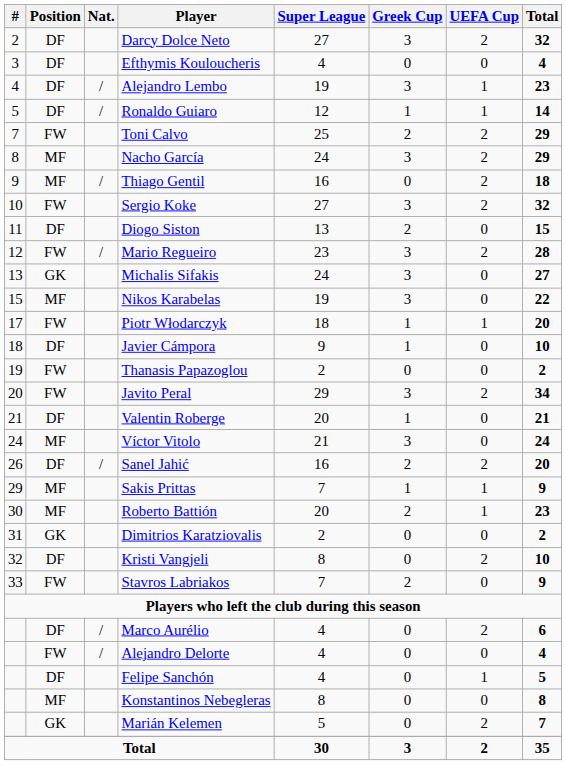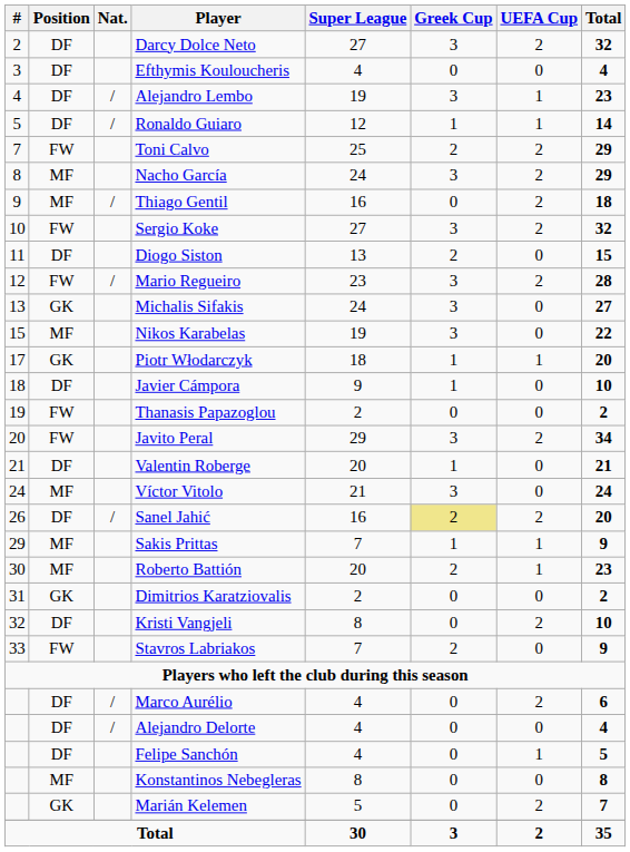 <table class="wikitable sortable" style="text-align:center">
 <tr>
 <th>#</th>
 <th>Position</th>
 <th>Nat.</th>
 <th>Player</th>
 <th><a href='#'>Super League</a></th>
 <th><a href='#'>Greek Cup</a></th>
 <th><a href='#'>UEFA Cup</a></th>
 <th>Total</th>
 </tr>
 <tr>
 <td>2</td>
 <td>DF</td>
 <td></td>
 <td align=left><a href='#'>Darcy Dolce Neto</a></td>
 <td>27</td>
 <td>3</td>
 <td>2</td>
 <td><strong>32</strong></td>
 </tr>
 <tr>
 <td>3</td>
 <td>DF</td>
 <td></td>
 <td align=left><a href='#'>Efthymis Kouloucheris</a></td>
 <td>4</td>
 <td>0</td>
 <td>0</td>
 <td><strong>4</strong></td>
 </tr>
 <tr>
 <td>4</td>
 <td>DF</td>
 <td> / </td>
 <td align=left><a href='#'>Alejandro Lembo</a></td>
 <td>19</td>
 <td>3</td>
 <td>1</td>
 <td><strong>23</strong></td>
 </tr>
 <tr>
 <td>5</td>
 <td>DF</td>
 <td> / </td>
 <td align=left><a href='#'>Ronaldo Guiaro</a></td>
 <td>12</td>
 <td>1</td>
 <td>1</td>
 <td><strong>14</strong></td>
 </tr>
 <tr>
 <td>7</td>
 <td>FW</td>
 <td></td>
 <td align=left><a href='#'>Toni Calvo</a></td>
 <td>25</td>
 <td>2</td>
 <td>2</td>
 <td><strong>29</strong></td>
 </tr>
 <tr>
 <td>8</td>
 <td>MF</td>
 <td></td>
 <td align=left><a href='#'>Nacho García</a></td>
 <td>24</td>
 <td>3</td>
 <td>2</td>
 <td><strong>29</strong></td>
 </tr>
 <tr>
 <td>9</td>
 <td>MF</td>
 <td> / </td>
 <td align=left><a href='#'>Thiago Gentil</a></td>
 <td>16</td>
 <td>0</td>
 <td>2</td>
 <td><strong>18</strong></td>
 </tr>
 <tr>
 <td>10</td>
 <td>FW</td>
 <td></td>
 <td align=left><a href='#'>Sergio Koke</a></td>
 <td>27</td>
 <td>3</td>
 <td>2</td>
 <td><strong>32</strong></td>
 </tr>
 <tr>
 <td>11</td>
 <td>DF</td>
 <td></td>
 <td align=left><a href='#'>Diogo Siston</a></td>
 <td>13</td>
 <td>2</td>
 <td>0</td>
 <td><strong>15</strong></td>
 </tr>
 <tr>
 <td>12</td>
 <td>FW</td>
 <td> / </td>
 <td align=left><a href='#'>Mario Regueiro</a></td>
 <td>23</td>
 <td>3</td>
 <td>2</td>
 <td><strong>28</strong></td>
 </tr>
 <tr>
 <td>13</td>
 <td>GK</td>
 <td></td>
 <td align=left><a href='#'>Michalis Sifakis</a></td>
 <td>24</td>
 <td>3</td>
 <td>0</td>
 <td><strong>27</strong></td>
 </tr>
 <tr>
 <td>15</td>
 <td>MF</td>
 <td></td>
 <td align=left><a href='#'>Nikos Karabelas</a></td>
 <td>19</td>
 <td>3</td>
 <td>0</td>
 <td><strong>22</strong></td>
 </tr>
 <tr>
 <td>17</td>
-<td>FW</td>
+<td>GK</td>
 <td></td>
 <td align=left><a href='#'>Piotr Włodarczyk</a></td>
 <td>18</td>
 <td>1</td>
 <td>1</td>
 <td><strong>20</strong></td>
 </tr>
 <tr>
 <td>18</td>
 <td>DF</td>
 <td></td>
 <td align=left><a href='#'>Javier Cámpora</a></td>
 <td>9</td>
 <td>1</td>
 <td>0</td>
 <td><strong>10</strong></td>
 </tr>
 <tr>
 <td>19</td>
 <td>FW</td>
 <td></td>
 <td align=left><a href='#'>Thanasis Papazoglou</a></td>
 <td>2</td>
 <td>0</td>
 <td>0</td>
 <td><strong>2</strong></td>
 </tr>
 <tr>
 <td>20</td>
 <td>FW</td>
 <td></td>
 <td align=left><a href='#'>Javito Peral</a></td>
 <td>29</td>
 <td>3</td>
 <td>2</td>
 <td><strong>34</strong></td>
 </tr>
 <tr>
 <td>21</td>
 <td>DF</td>
 <td></td>
 <td align=left><a href='#'>Valentin Roberge</a></td>
 <td>20</td>
 <td>1</td>
 <td>0</td>
 <td><strong>21</strong></td>
 </tr>
 <tr>
 <td>24</td>
 <td>MF</td>
 <td></td>
 <td align=left><a href='#'>Víctor Vitolo</a></td>
 <td>21</td>
 <td>3</td>
 <td>0</td>
 <td><strong>24</strong></td>
 </tr>
 <tr>
 <td>26</td>
 <td>DF</td>
 <td> / </td>
 <td align=left><a href='#'>Sanel Jahić</a></td>
 <td>16</td>
-<td>2</td>
+<td style="background: khaki;">2</td>
 <td>2</td>
 <td><strong>20</strong></td>
 </tr>
 <tr>
 <td>29</td>
 <td>MF</td>
 <td></td>
 <td align=left><a href='#'>Sakis Prittas</a></td>
 <td>7</td>
 <td>1</td>
 <td>1</td>
 <td><strong>9</strong></td>
 </tr>
 <tr>
 <td>30</td>
 <td>MF</td>
 <td></td>
 <td align=left><a href='#'>Roberto Battión</a></td>
 <td>20</td>
 <td>2</td>
 <td>1</td>
 <td><strong>23</strong></td>
 </tr>
 <tr>
 <td>31</td>
 <td>GK</td>
 <td></td>
 <td align=left><a href='#'>Dimitrios Karatziovalis</a></td>
 <td>2</td>
 <td>0</td>
 <td>0</td>
 <td><strong>2</strong></td>
 </tr>
 <tr>
 <td>32</td>
 <td>DF</td>
 <td></td>
 <td align=left><a href='#'>Kristi Vangjeli</a></td>
 <td>8</td>
 <td>0</td>
 <td>2</td>
 <td><strong>10</strong></td>
 </tr>
 <tr>
 <td>33</td>
 <td>FW</td>
 <td></td>
 <td align=left><a href='#'>Stavros Labriakos</a></td>
 <td>7</td>
 <td>2</td>
 <td>0</td>
 <td><strong>9</strong></td>
 </tr>
 <tr>
 <td colspan="8"><strong>Players who left the club during this season</strong></td>
 </tr>
 <tr>
 <td></td>
 <td>DF</td>
 <td> / </td>
 <td align=left><a href='#'>Marco Aurélio</a></td>
 <td>4</td>
 <td>0</td>
 <td>2</td>
 <td><strong>6</strong></td>
 </tr>
 <tr>
 <td></td>
-<td>FW</td>
+<td>DF</td>
 <td> / </td>
 <td align=left><a href='#'>Alejandro Delorte</a></td>
 <td>4</td>
 <td>0</td>
 <td>0</td>
 <td><strong>4</strong></td>
 </tr>
 <tr>
 <td></td>
 <td>DF</td>
 <td></td>
 <td align=left><a href='#'>Felipe Sanchón</a></td>
 <td>4</td>
 <td>0</td>
 <td>1</td>
 <td><strong>5</strong></td>
 </tr>
 <tr>
 <td></td>
 <td>MF</td>
 <td></td>
 <td align=left><a href='#'>Konstantinos Nebegleras</a></td>
 <td>8</td>
 <td>0</td>
 <td>0</td>
 <td><strong>8</strong></td>
 </tr>
 <tr>
 <td></td>
 <td>GK</td>
 <td></td>
 <td align=left><a href='#'>Marián Kelemen</a></td>
 <td>5</td>
 <td>0</td>
 <td>2</td>
 <td><strong>7</strong></td>
 </tr>
 <tr>
 </tr>
 <tr class="sortbottom">
 <td colspan=4><strong>Total</strong></td>
 <td><strong>30</strong></td>
 <td><strong>3</strong></td>
 <td><strong>2</strong></td>
 <td><strong>35</strong></td>
 </tr>
 </table>
